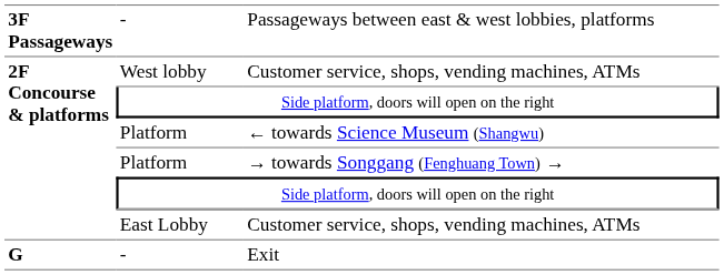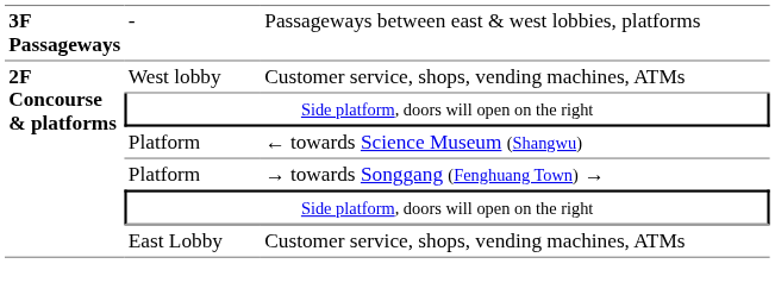 <table table border=0 cellspacing=0 cellpadding=3>
 <tr>
 <td style="border-top:solid 1px gray;" width=50 valign=top><strong>3F<br>Passageways</strong></td>
 <td style="border-top:solid 1px gray;" width=100 valign=top>-</td>
 <td style="border-top:solid 1px gray;" width=390 valign=top>Passageways between east & west lobbies, platforms</td>
 </tr>
 <tr>
 <td style="border-bottom:solid 1px gray; border-top:solid 1px gray;" valign=top width=50 rowspan=6><strong>2F<br>Concourse & platforms</strong></td>
 <td style="border-bottom:solid 1px gray; border-top:solid 1px gray;" valign=top width=100>West lobby</td>
 <td style="border-bottom:solid 1px gray; border-top:solid 1px gray;" valign=top width=390>Customer service, shops, vending machines, ATMs</td>
 </tr>
 <tr>
 <td style="border-right:solid 2px black;border-left:solid 2px black;border-bottom:solid 2px black;text-align:center;" colspan=2><small><a href='#'>Side platform</a>, doors will open on the right</small></td>
 </tr>
 <tr>
 <td style="border-bottom:solid 1px gray;" width=100>Platform</td>
 <td style="border-bottom:solid 1px gray;" width=390>←  towards <a href='#'>Science Museum</a> <small>(<a href='#'>Shangwu</a>)</small></td>
 </tr>
 <tr>
 <td>Platform</td>
 <td><span>→</span>  towards <a href='#'>Songgang</a> <small>(<a href='#'>Fenghuang Town</a>)</small> →</td>
 </tr>
 <tr>
 <td style="border-top:solid 2px black;border-right:solid 2px black;border-left:solid 2px black;border-bottom:solid 1px gray;text-align:center;" colspan=2><small><a href='#'>Side platform</a>, doors will open on the right</small></td>
 </tr>
 <tr>
 <td style="border-bottom:solid 1px gray; border-top:solid 1px gray;" valign=top width=100>East Lobby</td>
 <td style="border-bottom:solid 1px gray; border-top:solid 1px gray;" valign=top width=390>Customer service, shops, vending machines, ATMs</td>
 </tr>
-<tr>
-<td style="border-bottom:solid 1px gray;" width=50 valign=top><strong>G</strong></td>
-<td style="border-bottom:solid 1px gray;" width=100 valign=top>-</td>
-<td style="border-bottom:solid 1px gray;" width=390 valign=top>Exit</td>
-</tr>
 </table>
